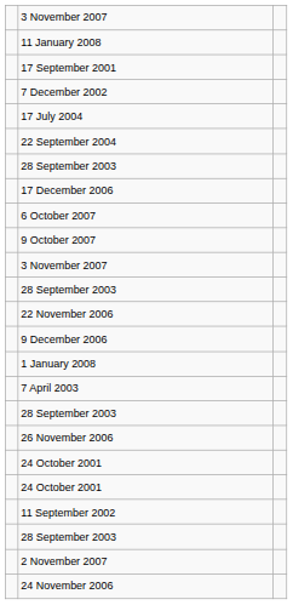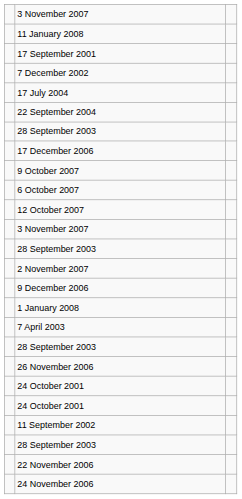 <table class="wikitable" style="font-size: 80%; float: left; width: 26em; margin-right: 1em; height: 700px">
 <tr>
 <td></td>
 <td>3 November 2007</td>
 <td></td>
 </tr>
 <tr>
 <td></td>
 <td>11 January 2008</td>
 <td></td>
 </tr>
 <tr>
 <td></td>
 <td>17 September 2001</td>
 <td></td>
 </tr>
 <tr>
 <td></td>
 <td>7 December 2002</td>
 <td></td>
 </tr>
 <tr>
 <td></td>
 <td>17 July 2004</td>
 <td></td>
 </tr>
 <tr>
 <td></td>
 <td>22 September 2004</td>
 <td></td>
 </tr>
 <tr>
 <td></td>
 <td>28 September 2003</td>
 <td></td>
 </tr>
 <tr>
 <td></td>
 <td>17 December 2006</td>
 <td></td>
 </tr>
 <tr>
 <td></td>
+<td>9 October 2007</td>
+<td></td>
+</tr>
+<tr>
+<td></td>
 <td>6 October 2007</td>
 <td></td>
 </tr>
 <tr>
 <td></td>
-<td>9 October 2007</td>
+<td>12 October 2007</td>
 <td></td>
 </tr>
 <tr>
 <td></td>
 <td>3 November 2007</td>
 <td></td>
 </tr>
 <tr>
 <td></td>
 <td>28 September 2003</td>
 <td></td>
 </tr>
 <tr>
 <td></td>
-<td>22 November 2006</td>
+<td>2 November 2007</td>
 <td></td>
 </tr>
 <tr>
 <td></td>
 <td>9 December 2006</td>
 <td></td>
 </tr>
 <tr>
 <td></td>
 <td>1 January 2008</td>
 <td></td>
 </tr>
 <tr>
 <td></td>
 <td>7 April 2003</td>
 <td></td>
 </tr>
 <tr>
 <td></td>
 <td>28 September 2003</td>
 <td></td>
 </tr>
 <tr>
 <td></td>
 <td>26 November 2006</td>
 <td></td>
 </tr>
 <tr>
 <td></td>
 <td>24 October 2001</td>
 <td></td>
 </tr>
 <tr>
 <td></td>
 <td>24 October 2001</td>
 <td></td>
 </tr>
 <tr>
 <td></td>
 <td>11 September 2002</td>
 <td></td>
 </tr>
 <tr>
 <td></td>
 <td>28 September 2003</td>
 <td></td>
 </tr>
 <tr>
 <td></td>
-<td>2 November 2007</td>
+<td>22 November 2006</td>
 <td></td>
 </tr>
 <tr>
 <td></td>
 <td>24 November 2006</td>
 <td></td>
 </tr>
 </table>
